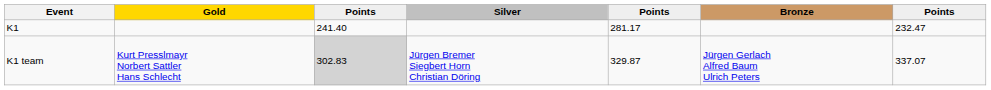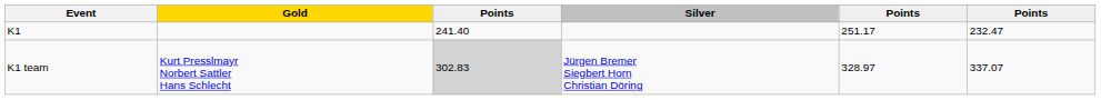 <table class="wikitable" width=100%>
 <tr>
 <th>Event</th>
 <td align=center bgcolor="gold"><strong>Gold</strong></td>
 <td align=center bgcolor="EFEFEF"><strong>Points</strong></td>
 <td align=center bgcolor="silver"><strong>Silver</strong></td>
 <td align=center bgcolor="EFEFEF"><strong>Points</strong></td>
-<td align=center bgcolor="CC9966"><strong>Bronze</strong></td>
 <td align=center bgcolor="EFEFEF"><strong>Points</strong></td>
 </tr>
 <tr>
 <td>K1</td>
 <td></td>
 <td>241.40</td>
 <td></td>
-<td>281.17</td>
-<td></td>
+<td>251.17</td>
 <td>232.47</td>
 </tr>
 <tr>
 <td>K1 team</td>
 <td><br><a href='#'>Kurt Presslmayr</a><br><a href='#'>Norbert Sattler</a><br><a href='#'>Hans Schlecht</a></td>
 <td style="background: lightgrey;">302.83</td>
 <td><br><a href='#'>Jürgen Bremer</a><br><a href='#'>Siegbert Horn</a><br><a href='#'>Christian Döring</a></td>
-<td>329.87</td>
-<td><br><a href='#'>Jürgen Gerlach</a><br><a href='#'>Alfred Baum</a><br><a href='#'>Ulrich Peters</a></td>
+<td>328.97</td>
 <td>337.07</td>
 </tr>
 </table>
